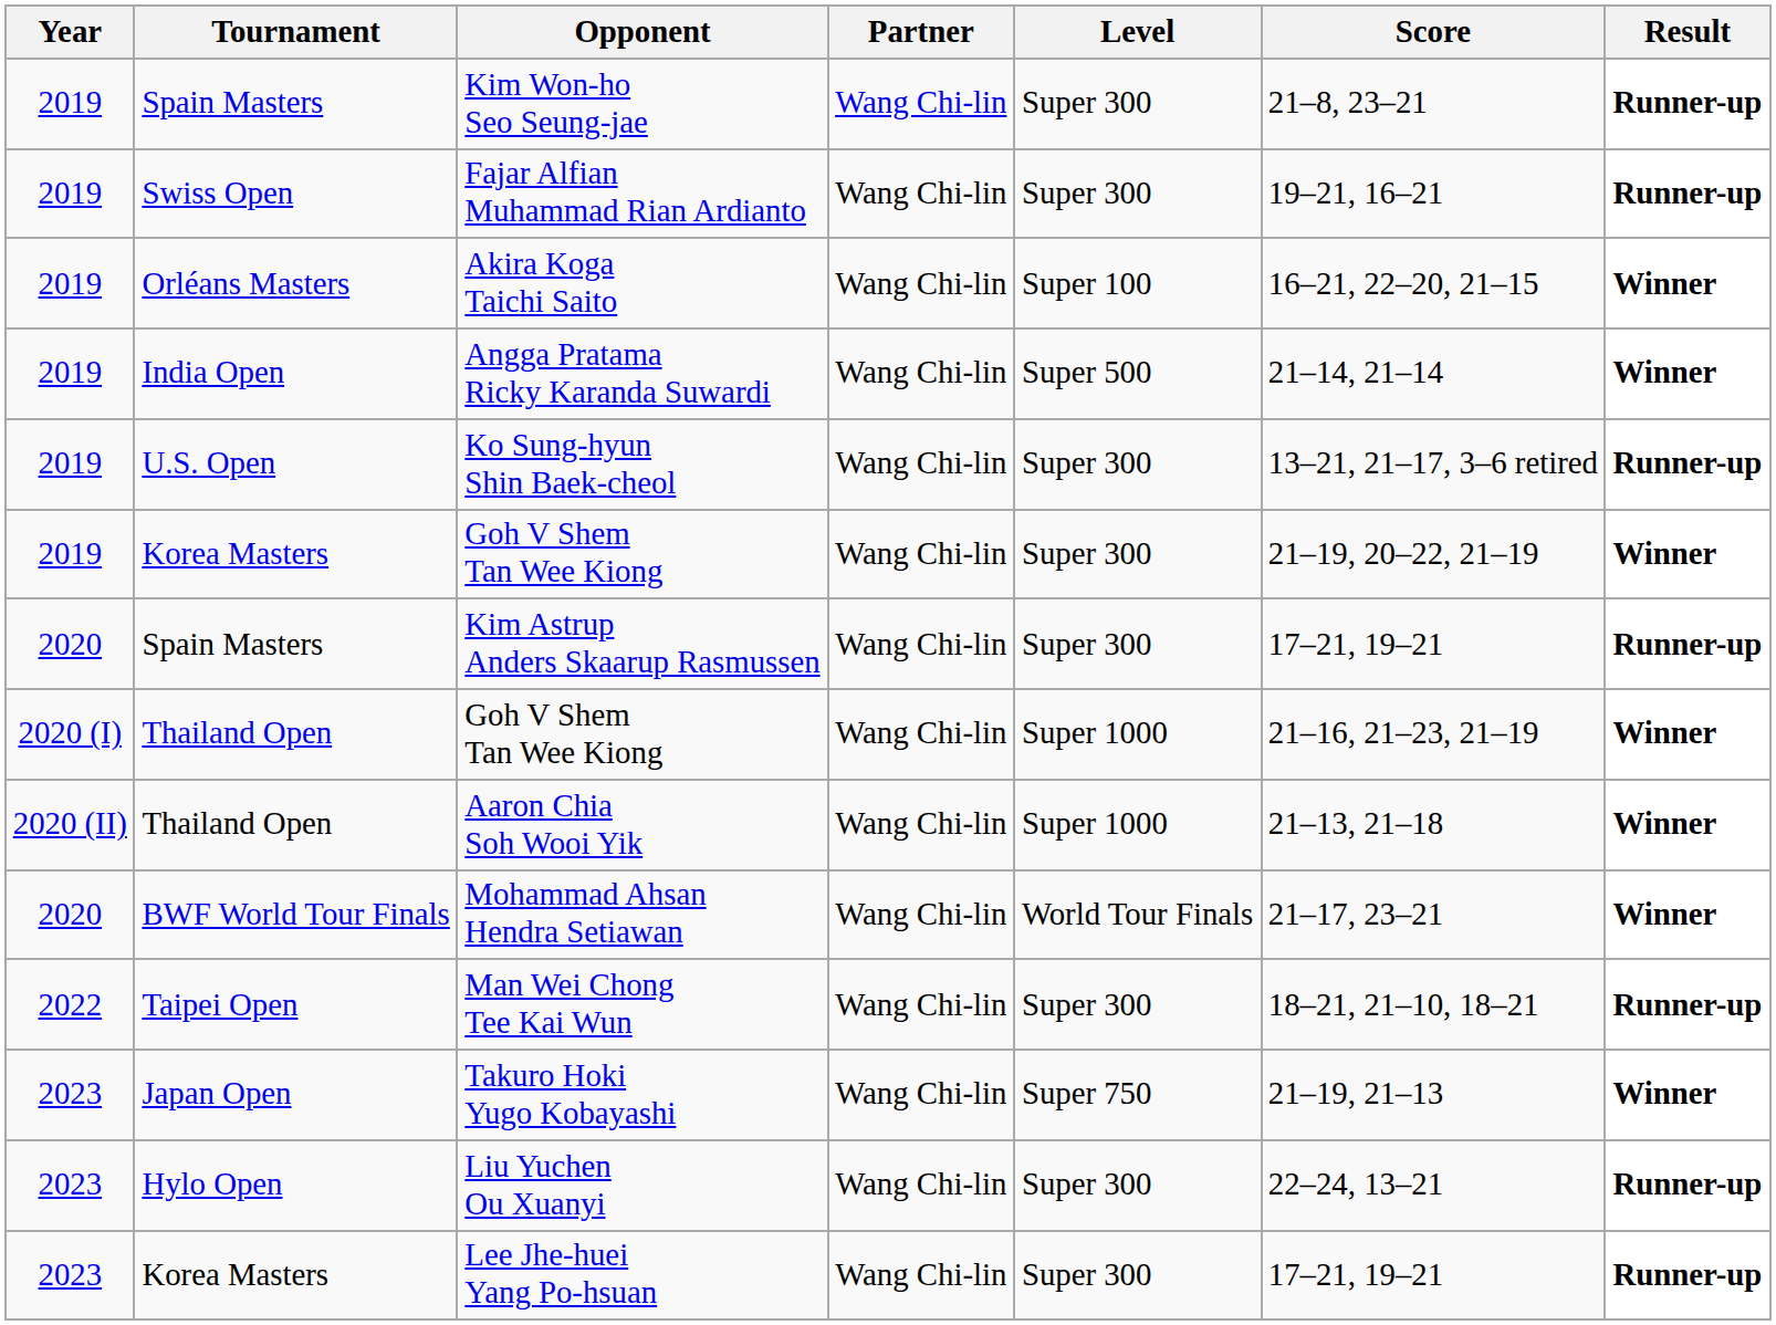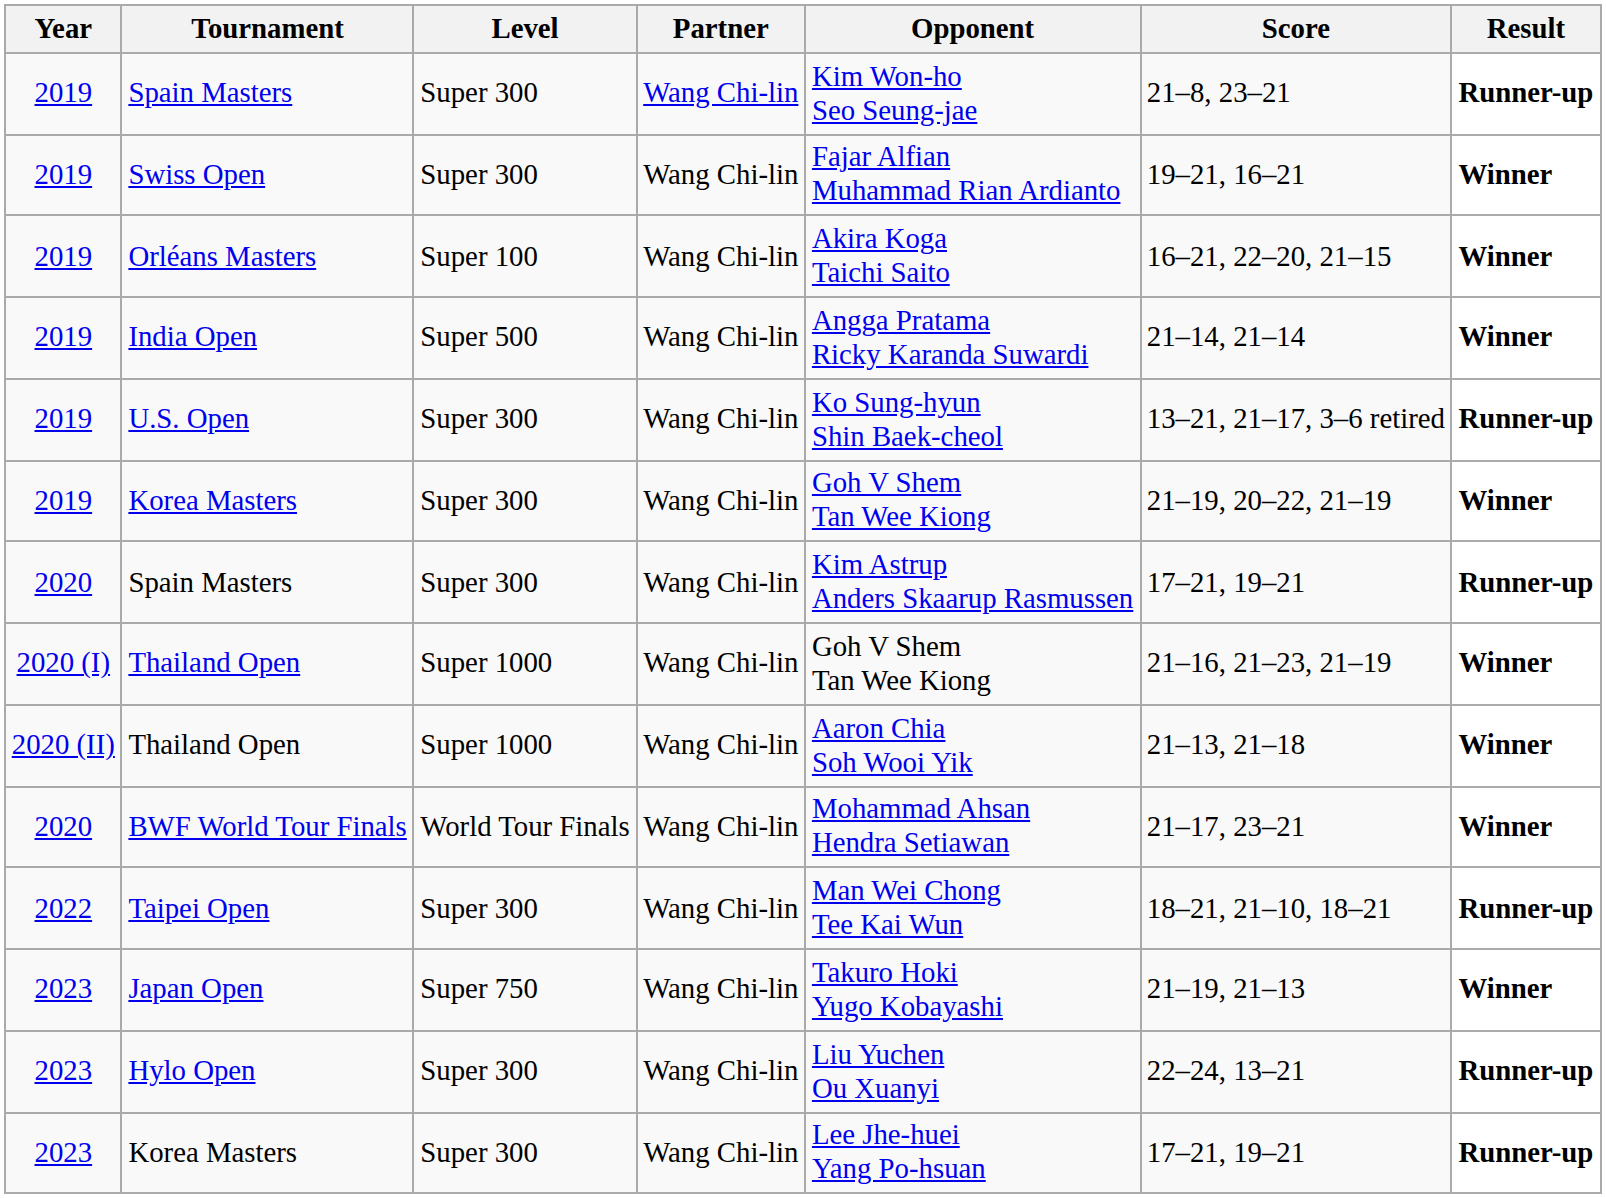 <table class="sortable wikitable" style="font-size: 90%;">
 <tr>
 <th>Year</th>
 <th>Tournament</th>
+<th>Level</th>
+<th>Partner</th>
 <th>Opponent</th>
-<th>Partner</th>
-<th>Level</th>
 <th>Score</th>
 <th>Result</th>
 </tr>
 <tr>
 <td align="center"><a href='#'>2019</a></td>
 <td align="left"><a href='#'>Spain Masters</a></td>
+<td align="left">Super 300</td>
+<td align="left"> <a href='#'>Wang Chi-lin</a></td>
 <td align="left"> <a href='#'>Kim Won-ho</a> <br>  <a href='#'>Seo Seung-jae</a></td>
-<td align="left"> <a href='#'>Wang Chi-lin</a></td>
-<td align="left">Super 300</td>
 <td align="left">21–8, 23–21</td>
 <td style="text-align:left; background:white"> <strong>Runner-up</strong></td>
 </tr>
 <tr>
 <td align="center"><a href='#'>2019</a></td>
 <td align="left"><a href='#'>Swiss Open</a></td>
+<td align="left">Super 300</td>
+<td align="left"> Wang Chi-lin</td>
 <td align="left"> <a href='#'>Fajar Alfian</a> <br> <a href='#'>Muhammad Rian Ardianto</a></td>
-<td align="left"> Wang Chi-lin</td>
-<td align="left">Super 300</td>
 <td align="left">19–21, 16–21</td>
-<td style="text-align:left; background:white"> <strong>Runner-up</strong></td>
+<td style="text-align:left; background:white"> <strong>Winner</strong></td>
 </tr>
 <tr>
 <td align="center"><a href='#'>2019</a></td>
 <td align="left"><a href='#'>Orléans Masters</a></td>
+<td align="left">Super 100</td>
+<td align="left"> Wang Chi-lin</td>
 <td align="left"> <a href='#'>Akira Koga</a> <br>  <a href='#'>Taichi Saito</a></td>
-<td align="left"> Wang Chi-lin</td>
-<td align="left">Super 100</td>
 <td align="left">16–21, 22–20, 21–15</td>
 <td style="text-align:left; background:white"> <strong>Winner</strong></td>
 </tr>
 <tr>
 <td align="center"><a href='#'>2019</a></td>
 <td align="left"><a href='#'>India Open</a></td>
+<td align="left">Super 500</td>
+<td align="left"> Wang Chi-lin</td>
 <td align="left"> <a href='#'>Angga Pratama</a> <br>  <a href='#'>Ricky Karanda Suwardi</a></td>
-<td align="left"> Wang Chi-lin</td>
-<td align="left">Super 500</td>
 <td align="left">21–14, 21–14</td>
 <td style="text-align:left; background:white"> <strong>Winner</strong></td>
 </tr>
 <tr>
 <td align="center"><a href='#'>2019</a></td>
 <td align="left"><a href='#'>U.S. Open</a></td>
+<td align="left">Super 300</td>
+<td align="left"> Wang Chi-lin</td>
 <td align="left"> <a href='#'>Ko Sung-hyun</a> <br>  <a href='#'>Shin Baek-cheol</a></td>
-<td align="left"> Wang Chi-lin</td>
-<td align="left">Super 300</td>
 <td align="left">13–21, 21–17, 3–6 retired</td>
 <td style="text-align:left; background:white"> <strong>Runner-up</strong></td>
 </tr>
 <tr>
 <td align="center"><a href='#'>2019</a></td>
 <td align="left"><a href='#'>Korea Masters</a></td>
+<td align="left">Super 300</td>
+<td align="left"> Wang Chi-lin</td>
 <td align="left"> <a href='#'>Goh V Shem</a> <br>  <a href='#'>Tan Wee Kiong</a></td>
-<td align="left"> Wang Chi-lin</td>
-<td align="left">Super 300</td>
 <td align="left">21–19, 20–22, 21–19</td>
 <td style="text-align:left; background:white"> <strong>Winner</strong></td>
 </tr>
 <tr>
 <td align="center"><a href='#'>2020</a></td>
 <td align="left">Spain Masters</td>
+<td align="left">Super 300</td>
+<td align="left"> Wang Chi-lin</td>
 <td align="left"> <a href='#'>Kim Astrup</a> <br>  <a href='#'>Anders Skaarup Rasmussen</a></td>
-<td align="left"> Wang Chi-lin</td>
-<td align="left">Super 300</td>
 <td align="left">17–21, 19–21</td>
 <td style="text-align:left; background:white"> <strong>Runner-up</strong></td>
 </tr>
 <tr>
 <td align="center"><a href='#'>2020 (I)</a></td>
 <td align="left"><a href='#'>Thailand Open</a></td>
+<td align="left">Super 1000</td>
+<td align="left"> Wang Chi-lin</td>
 <td align="left"> Goh V Shem<br> Tan Wee Kiong</td>
-<td align="left"> Wang Chi-lin</td>
-<td align="left">Super 1000</td>
 <td align="left">21–16, 21–23, 21–19</td>
 <td style="text-align:left; background:white"> <strong>Winner</strong></td>
 </tr>
 <tr>
 <td align="center"><a href='#'>2020 (II)</a></td>
 <td align="left">Thailand Open</td>
+<td align="left">Super 1000</td>
+<td align="left"> Wang Chi-lin</td>
 <td align="left"> <a href='#'>Aaron Chia</a><br> <a href='#'>Soh Wooi Yik</a></td>
-<td align="left"> Wang Chi-lin</td>
-<td align="left">Super 1000</td>
 <td align="left">21–13, 21–18</td>
 <td style="text-align:left; background:white"> <strong>Winner</strong></td>
 </tr>
 <tr>
 <td align="center"><a href='#'>2020</a></td>
 <td align="left"><a href='#'>BWF World Tour Finals</a></td>
+<td align="left">World Tour Finals</td>
+<td align="left"> Wang Chi-lin</td>
 <td align="left"> <a href='#'>Mohammad Ahsan</a><br> <a href='#'>Hendra Setiawan</a></td>
-<td align="left"> Wang Chi-lin</td>
-<td align="left">World Tour Finals</td>
 <td align="left">21–17, 23–21</td>
 <td style="text-align:left; background:white"> <strong>Winner</strong></td>
 </tr>
 <tr>
 <td align="center"><a href='#'>2022</a></td>
 <td align="left"><a href='#'>Taipei Open</a></td>
+<td align="left">Super 300</td>
+<td align="left"> Wang Chi-lin</td>
 <td align="left"> <a href='#'>Man Wei Chong</a><br> <a href='#'>Tee Kai Wun</a></td>
-<td align="left"> Wang Chi-lin</td>
-<td align="left">Super 300</td>
 <td align="left">18–21, 21–10, 18–21</td>
 <td style="text-align:left; background:white"> <strong>Runner-up</strong></td>
 </tr>
 <tr>
 <td align="center"><a href='#'>2023</a></td>
 <td align="left"><a href='#'>Japan Open</a></td>
+<td align="left">Super 750</td>
+<td align="left"> Wang Chi-lin</td>
 <td align="left"> <a href='#'>Takuro Hoki</a><br> <a href='#'>Yugo Kobayashi</a></td>
-<td align="left"> Wang Chi-lin</td>
-<td align="left">Super 750</td>
 <td align="left">21–19, 21–13</td>
 <td style="text-align:left; background:white"> <strong>Winner</strong></td>
 </tr>
 <tr>
 <td align="center"><a href='#'>2023</a></td>
 <td align="left"><a href='#'>Hylo Open</a></td>
+<td align="left">Super 300</td>
+<td align="left"> Wang Chi-lin</td>
 <td align="left"> <a href='#'>Liu Yuchen</a><br> <a href='#'>Ou Xuanyi</a></td>
-<td align="left"> Wang Chi-lin</td>
-<td align="left">Super 300</td>
 <td align="left">22–24, 13–21</td>
 <td style="text-align:left; background:white"> <strong>Runner-up</strong></td>
 </tr>
 <tr>
 <td align="center"><a href='#'>2023</a></td>
 <td align="left">Korea Masters</td>
+<td align="left">Super 300</td>
+<td align="left"> Wang Chi-lin</td>
 <td align="left"> <a href='#'>Lee Jhe-huei</a><br> <a href='#'>Yang Po-hsuan</a></td>
-<td align="left"> Wang Chi-lin</td>
-<td align="left">Super 300</td>
 <td align="left">17–21, 19–21</td>
 <td style="text-align:left; background:white"> <strong>Runner-up</strong></td>
 </tr>
 </table>
